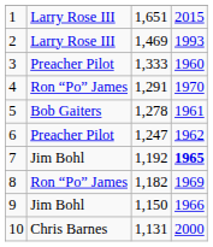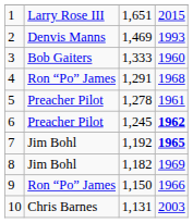 <table class="wikitable">
 <tr>
 </tr>
 <tr>
 <td>1</td>
 <td><a href='#'>Larry Rose III</a></td>
 <td>1,651</td>
 <td><a href='#'>2015</a></td>
 </tr>
 <tr>
 <td>2</td>
-<td><a href='#'>Larry Rose III</a></td>
+<td><a href='#'>Denvis Manns</a></td>
 <td>1,469</td>
 <td><a href='#'>1993</a></td>
 </tr>
 <tr>
 <td>3</td>
-<td><a href='#'>Preacher Pilot</a></td>
+<td><a href='#'>Bob Gaiters</a></td>
 <td>1,333</td>
 <td><a href='#'>1960</a></td>
 </tr>
 <tr>
 <td>4</td>
 <td><a href='#'>Ron “Po” James</a></td>
 <td>1,291</td>
-<td><a href='#'>1970</a></td>
+<td><a href='#'>1968</a></td>
 </tr>
 <tr>
 <td>5</td>
-<td><a href='#'>Bob Gaiters</a></td>
+<td><a href='#'>Preacher Pilot</a></td>
 <td>1,278</td>
 <td><a href='#'>1961</a></td>
 </tr>
 <tr>
 <td>6</td>
 <td><a href='#'>Preacher Pilot</a></td>
-<td>1,247</td>
-<td><a href='#'>1962</a></td>
+<td>1,245</td>
+<td><strong><a href='#'>1962</a></strong></td>
 </tr>
 <tr>
 <td>7</td>
 <td>Jim Bohl</td>
 <td>1,192</td>
 <td><strong><a href='#'>1965</a></strong></td>
 </tr>
 <tr>
 <td>8</td>
-<td><a href='#'>Ron “Po” James</a></td>
+<td>Jim Bohl</td>
 <td>1,182</td>
 <td><a href='#'>1969</a></td>
 </tr>
 <tr>
 <td>9</td>
-<td>Jim Bohl</td>
+<td><a href='#'>Ron “Po” James</a></td>
 <td>1,150</td>
 <td><a href='#'>1966</a></td>
 </tr>
 <tr>
 <td>10</td>
 <td>Chris Barnes</td>
 <td>1,131</td>
-<td><a href='#'>2000</a></td>
+<td><a href='#'>2003</a></td>
 </tr>
 </table>
